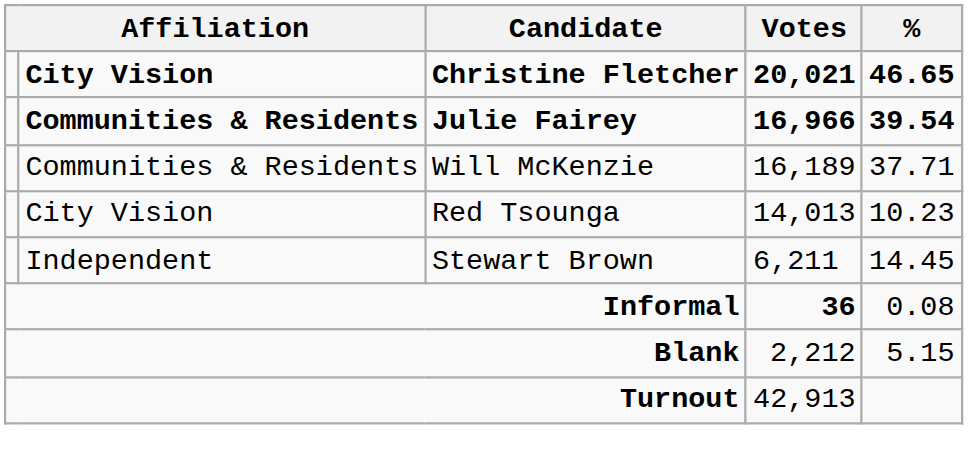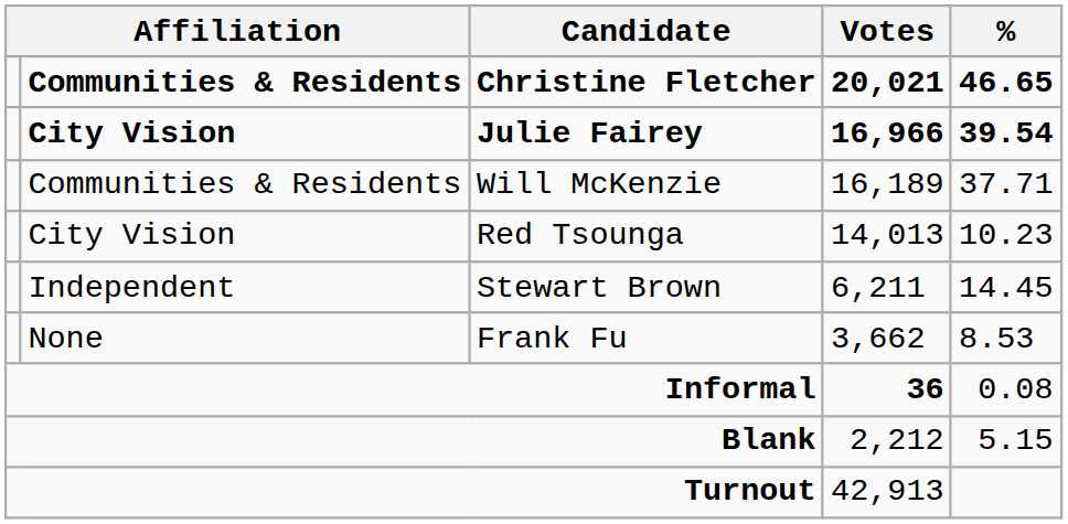 <table class="wikitable col4right col5right">
 <tr>
 <th colspan="2">Affiliation</th>
 <th>Candidate</th>
 <th>Votes</th>
 <th>%</th>
 </tr>
 <tr>
 <td></td>
-<td><strong>City Vision</strong></td>
+<td><strong>Communities & Residents</strong></td>
 <td><strong>Christine Fletcher</strong></td>
 <td><strong>20,021</strong></td>
 <td><strong>46.65</strong></td>
 </tr>
 <tr>
 <td></td>
-<td><strong>Communities & Residents</strong></td>
+<td><strong>City Vision</strong></td>
 <td><strong>Julie Fairey</strong></td>
 <td><strong>16,966</strong></td>
 <td><strong>39.54</strong></td>
 </tr>
 <tr>
 <td></td>
 <td>Communities & Residents</td>
 <td>Will McKenzie</td>
 <td>16,189</td>
 <td>37.71</td>
 </tr>
 <tr>
 <td></td>
 <td>City Vision</td>
 <td>Red Tsounga</td>
 <td>14,013</td>
 <td>10.23</td>
 </tr>
 <tr>
 <td></td>
 <td>Independent</td>
 <td>Stewart Brown</td>
 <td>6,211</td>
 <td>14.45</td>
 </tr>
 <tr>
+<td></td>
+<td>None</td>
+<td>Frank Fu</td>
+<td>3,662</td>
+<td>8.53</td>
+</tr>
+<tr>
 <td colspan="3" style="text-align:right"><strong>Informal</strong></td>
 <td style="text-align:right"><strong>36</strong></td>
 <td style="text-align:right">0.08</td>
 </tr>
 <tr>
 <td colspan="3" style="text-align:right"><strong>Blank</strong></td>
 <td style="text-align:right">2,212</td>
 <td style="text-align:right">5.15</td>
 </tr>
 <tr>
 <td colspan="3" style="text-align:right"><strong>Turnout</strong></td>
 <td style="text-align:right">42,913</td>
 <td></td>
 </tr>
 </table>
